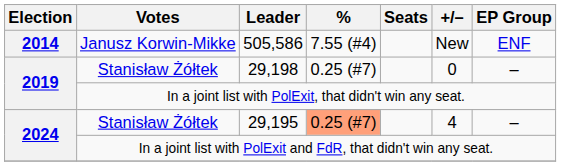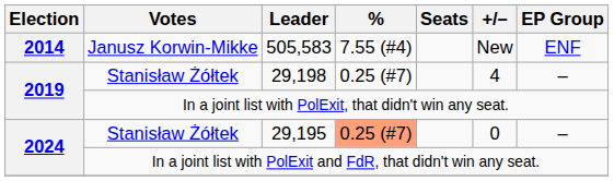 <table class=wikitable style="text-align:center;">
 <tr>
 <th>Election</th>
 <th>Votes</th>
 <th>Leader</th>
 <th>%</th>
 <th>Seats</th>
 <th>+/–</th>
 <th>EP Group</th>
 </tr>
 <tr>
 <th><a href='#'>2014</a></th>
 <td><a href='#'>Janusz Korwin-Mikke</a></td>
-<td>505,586</td>
+<td>505,583</td>
 <td>7.55 (#4)</td>
 <td></td>
 <td>New</td>
 <td><a href='#'>ENF</a></td>
 </tr>
 <tr>
 <th rowspan="2"><a href='#'>2019</a></th>
 <td><a href='#'>Stanisław Żółtek</a></td>
 <td>29,198</td>
 <td>0.25 (#7)</td>
 <td></td>
-<td> 0</td>
+<td> 4</td>
 <td>–</td>
 </tr>
 <tr>
 <td colspan="6"><small>In a joint list with <a href='#'>PolExit</a>, that didn't win any seat.</small></td>
 </tr>
 <tr>
 <th rowspan="2"><a href='#'>2024</a></th>
 <td><a href='#'>Stanisław Żółtek</a></td>
 <td>29,195</td>
 <td style="background: lightsalmon;">0.25 (#7)</td>
 <td></td>
-<td> 4</td>
+<td> 0</td>
 <td>–</td>
 </tr>
 <tr>
 <td colspan="6"><small>In a joint list with <a href='#'>PolExit</a> and <a href='#'>FdR</a>, that didn't win any seat.</small></td>
 </tr>
 <tr>
 </tr>
 </table>
